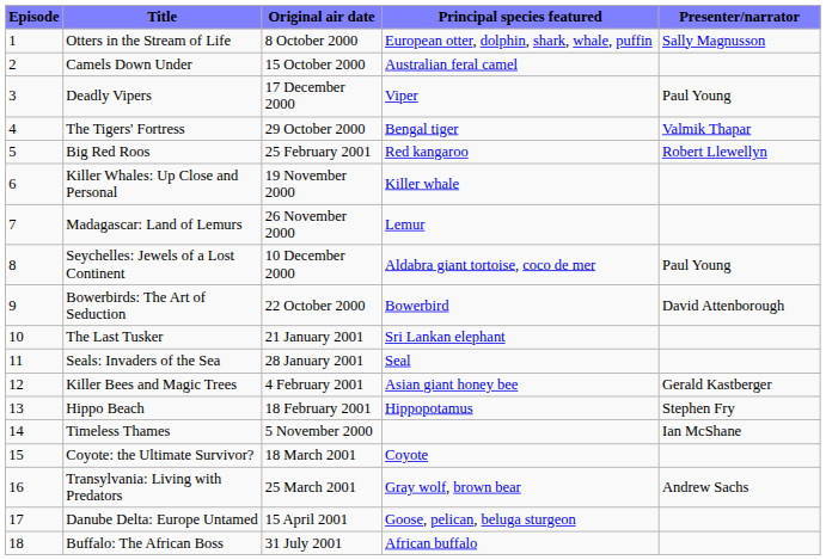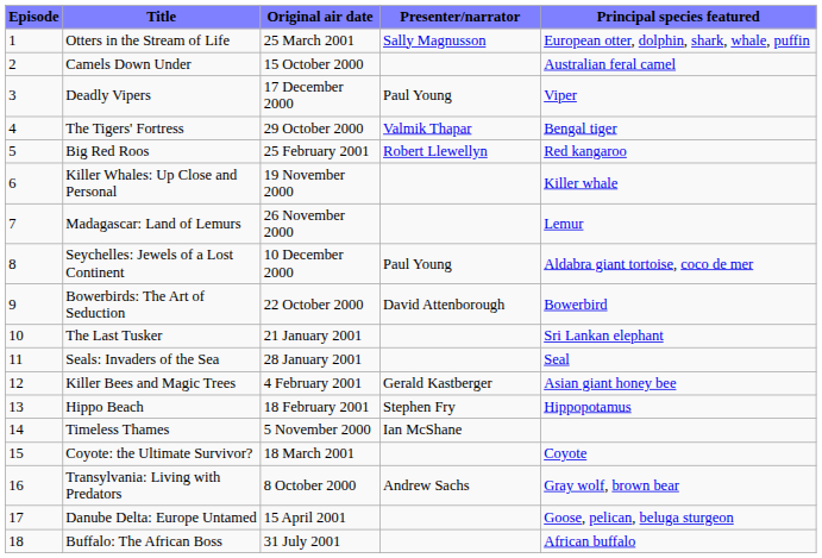 <table class="wikitable plainrowheaders" width=99%>
 <tr style="background:#fdd";>
 <th style="background-color: #7F80FF" width="5%">Episode</th>
 <th style="background-color: #7F80FF" width="25%">Title</th>
 <th style="background-color: #7F80FF" width="15%">Original air date</th>
+<th style="background-color: #7F80FF" width="20%">Presenter/narrator</th>
 <th style="background-color: #7F80FF" width="35%">Principal species featured</th>
-<th style="background-color: #7F80FF" width="20%">Presenter/narrator</th>
 </tr>
 <tr>
 <td>1</td>
 <td>Otters in the Stream of Life</td>
-<td>8 October 2000</td>
+<td>25 March 2001</td>
+<td><a href='#'>Sally Magnusson</a></td>
 <td><a href='#'>European otter</a>, <a href='#'>dolphin</a>, <a href='#'>shark</a>, <a href='#'>whale</a>, <a href='#'>puffin</a></td>
-<td><a href='#'>Sally Magnusson</a></td>
 </tr>
 <tr>
 <td>2</td>
 <td>Camels Down Under</td>
 <td>15 October 2000</td>
+<td></td>
 <td><a href='#'>Australian feral camel</a></td>
-<td></td>
 </tr>
 <tr>
 <td>3</td>
 <td>Deadly Vipers</td>
 <td>17 December 2000</td>
+<td>Paul Young</td>
 <td><a href='#'>Viper</a></td>
-<td>Paul Young</td>
 </tr>
 <tr>
 <td>4</td>
 <td>The Tigers' Fortress</td>
 <td>29 October 2000</td>
+<td><a href='#'>Valmik Thapar</a></td>
 <td><a href='#'>Bengal tiger</a></td>
-<td><a href='#'>Valmik Thapar</a></td>
 </tr>
 <tr>
 <td>5</td>
 <td>Big Red Roos</td>
 <td>25 February 2001</td>
+<td><a href='#'>Robert Llewellyn</a></td>
 <td><a href='#'>Red kangaroo</a></td>
-<td><a href='#'>Robert Llewellyn</a></td>
 </tr>
 <tr>
 <td>6</td>
 <td>Killer Whales: Up Close and Personal</td>
 <td>19 November 2000</td>
+<td></td>
 <td><a href='#'>Killer whale</a></td>
-<td></td>
 </tr>
 <tr>
 <td>7</td>
 <td>Madagascar: Land of Lemurs</td>
 <td>26 November 2000</td>
+<td></td>
 <td><a href='#'>Lemur</a></td>
-<td></td>
 </tr>
 <tr>
 <td>8</td>
 <td>Seychelles: Jewels of a Lost Continent</td>
 <td>10 December 2000</td>
+<td>Paul Young</td>
 <td><a href='#'>Aldabra giant tortoise</a>, <a href='#'>coco de mer</a></td>
-<td>Paul Young</td>
 </tr>
 <tr>
 <td>9</td>
 <td>Bowerbirds: The Art of Seduction</td>
 <td>22 October 2000</td>
+<td>David Attenborough</td>
 <td><a href='#'>Bowerbird</a></td>
-<td>David Attenborough</td>
 </tr>
 <tr>
 <td>10</td>
 <td>The Last Tusker</td>
 <td>21 January 2001</td>
+<td></td>
 <td><a href='#'>Sri Lankan elephant</a></td>
-<td></td>
 </tr>
 <tr>
 <td>11</td>
 <td>Seals: Invaders of the Sea</td>
 <td>28 January 2001</td>
+<td></td>
 <td><a href='#'>Seal</a></td>
-<td></td>
 </tr>
 <tr>
 <td>12</td>
 <td>Killer Bees and Magic Trees</td>
 <td>4 February 2001</td>
+<td>Gerald Kastberger</td>
 <td><a href='#'>Asian giant honey bee</a></td>
-<td>Gerald Kastberger</td>
 </tr>
 <tr>
 <td>13</td>
 <td>Hippo Beach</td>
 <td>18 February 2001</td>
+<td>Stephen Fry</td>
 <td><a href='#'>Hippopotamus</a></td>
-<td>Stephen Fry</td>
 </tr>
 <tr>
 <td>14</td>
 <td>Timeless Thames</td>
 <td>5 November 2000</td>
+<td>Ian McShane</td>
 <td></td>
-<td>Ian McShane</td>
 </tr>
 <tr>
 <td>15</td>
 <td>Coyote: the Ultimate Survivor?</td>
 <td>18 March 2001</td>
+<td></td>
 <td><a href='#'>Coyote</a></td>
-<td></td>
 </tr>
 <tr>
 <td>16</td>
 <td>Transylvania: Living with Predators</td>
-<td>25 March 2001</td>
+<td>8 October 2000</td>
+<td>Andrew Sachs</td>
 <td><a href='#'>Gray wolf</a>, <a href='#'>brown bear</a></td>
-<td>Andrew Sachs</td>
 </tr>
 <tr>
 <td>17</td>
 <td>Danube Delta: Europe Untamed</td>
 <td>15 April 2001</td>
+<td></td>
 <td><a href='#'>Goose</a>, <a href='#'>pelican</a>, <a href='#'>beluga sturgeon</a></td>
-<td></td>
 </tr>
 <tr>
 <td>18</td>
 <td>Buffalo: The African Boss</td>
 <td>31 July 2001</td>
+<td></td>
 <td><a href='#'>African buffalo</a></td>
-<td></td>
 </tr>
 </table>
